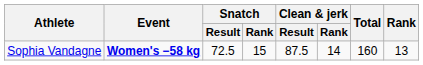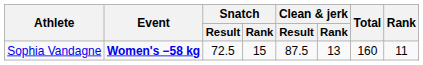 <table class="wikitable" style="font-size:90%">
 <tr>
 <th rowspan="2">Athlete</th>
 <th rowspan="2">Event</th>
 <th colspan="2">Snatch</th>
 <th colspan="2">Clean & jerk</th>
 <th rowspan="2">Total</th>
 <th rowspan="2">Rank</th>
 </tr>
 <tr style="font-size:95%">
 <th>Result</th>
 <th>Rank</th>
 <th>Result</th>
 <th>Rank</th>
 </tr>
 <tr align=center>
 <td align=left><a href='#'>Sophia Vandagne</a></td>
 <td align=left><strong><a href='#'>Women's −58 kg</a></strong></td>
 <td>72.5</td>
 <td>15</td>
 <td>87.5</td>
-<td>14</td>
+<td>13</td>
 <td>160</td>
-<td>13</td>
+<td>11</td>
 </tr>
 </table>
